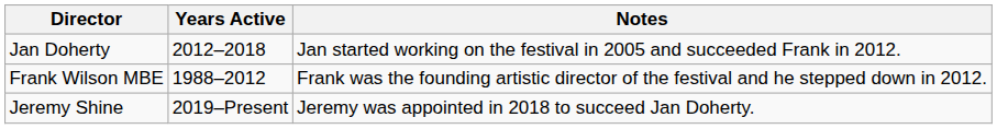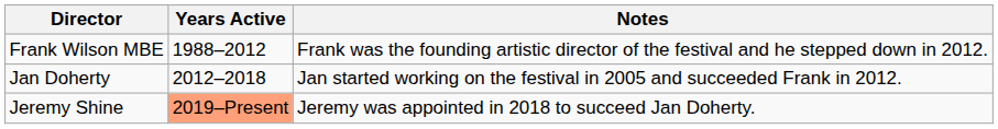 <table class="wikitable">
 <tr>
 <th>Director</th>
 <th>Years Active</th>
 <th>Notes</th>
 </tr>
 <tr>
+<td>Frank Wilson MBE</td>
+<td>1988–2012</td>
+<td>Frank was the founding artistic director of the festival and he stepped down in 2012.</td>
+</tr>
+<tr>
 <td>Jan Doherty</td>
 <td>2012–2018</td>
 <td>Jan started working on the festival in 2005 and succeeded Frank in 2012.</td>
 </tr>
 <tr>
-<td>Frank Wilson MBE</td>
-<td>1988–2012</td>
-<td>Frank was the founding artistic director of the festival and he stepped down in 2012.</td>
-</tr>
-<tr>
 <td>Jeremy Shine</td>
-<td>2019–Present</td>
+<td style="background: lightsalmon;">2019–Present</td>
 <td>Jeremy was appointed in 2018 to succeed Jan Doherty.</td>
 </tr>
 </table>
